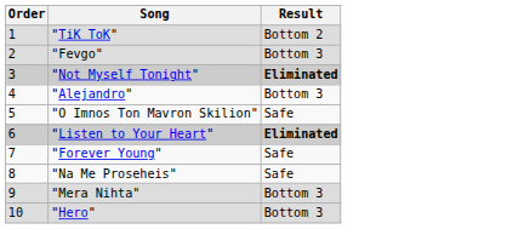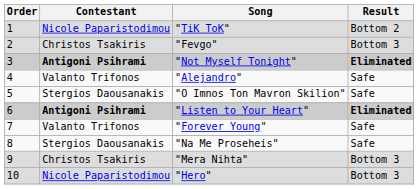 <table class="wikitable" style="font-size: 95%;">
 <tr>
 <th>Order</th>
+<th>Contestant</th>
 <th>Song</th>
 <th>Result</th>
 </tr>
 <tr style="background:#ddd;">
 <td>1</td>
+<td><a href='#'>Nicole Paparistodimou</a></td>
 <td>"<a href='#'>TiK ToK</a>"</td>
 <td>Bottom 2</td>
 </tr>
 <tr style="background:#ddd;">
 <td>2</td>
+<td>Christos Tsakiris</td>
 <td>"Fevgo"</td>
 <td>Bottom 3</td>
 </tr>
 <tr style="background:#ccc;">
 <td>3</td>
+<td><strong>Antigoni Psihrami</strong></td>
 <td>"<a href='#'>Not Myself Tonight</a>"</td>
 <td><strong>Eliminated</strong></td>
 </tr>
 <tr>
 <td>4</td>
+<td>Valanto Trifonos</td>
 <td>"<a href='#'>Alejandro</a>"</td>
-<td>Bottom 3</td>
+<td>Safe</td>
 </tr>
 <tr>
 <td>5</td>
+<td>Stergios Daousanakis</td>
 <td>"O Imnos Ton Mavron Skilion"</td>
 <td>Safe</td>
 </tr>
 <tr style="background:#ccc;">
 <td>6</td>
+<td><strong>Antigoni Psihrami</strong></td>
 <td>"<a href='#'>Listen to Your Heart</a>"</td>
 <td><strong>Eliminated</strong></td>
 </tr>
 <tr>
 <td>7</td>
+<td>Valanto Trifonos</td>
 <td>"<a href='#'>Forever Young</a>"</td>
 <td>Safe</td>
 </tr>
 <tr>
 <td>8</td>
+<td>Stergios Daousanakis</td>
 <td>"Na Me Proseheis"</td>
 <td>Safe</td>
 </tr>
 <tr style="background:#ddd;">
 <td>9</td>
+<td>Christos Tsakiris</td>
 <td>"Mera Nihta"</td>
 <td>Bottom 3</td>
 </tr>
 <tr style="background:#ddd;">
 <td>10</td>
+<td><a href='#'>Nicole Paparistodimou</a></td>
 <td>"<a href='#'>Hero</a>"</td>
 <td>Bottom 3</td>
 </tr>
 </table>
